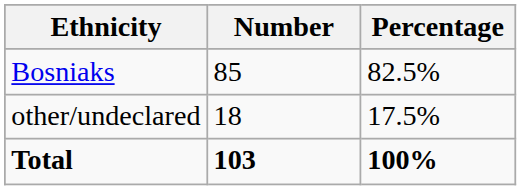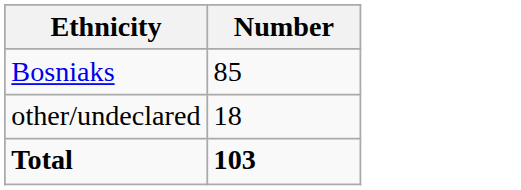 <table class="wikitable">
 <tr>
 <th width="100px">Ethnicity</th>
 <th width="80px">Number</th>
-<th width="80px">Percentage</th>
 </tr>
 <tr>
 <td><a href='#'>Bosniaks</a></td>
 <td>85</td>
-<td>82.5%</td>
 </tr>
 <tr>
 <td>other/undeclared</td>
 <td>18</td>
-<td>17.5%</td>
 </tr>
 <tr>
 <td><strong>Total</strong></td>
 <td><strong>103</strong></td>
-<td><strong>100%</strong></td>
 </tr>
 </table>
